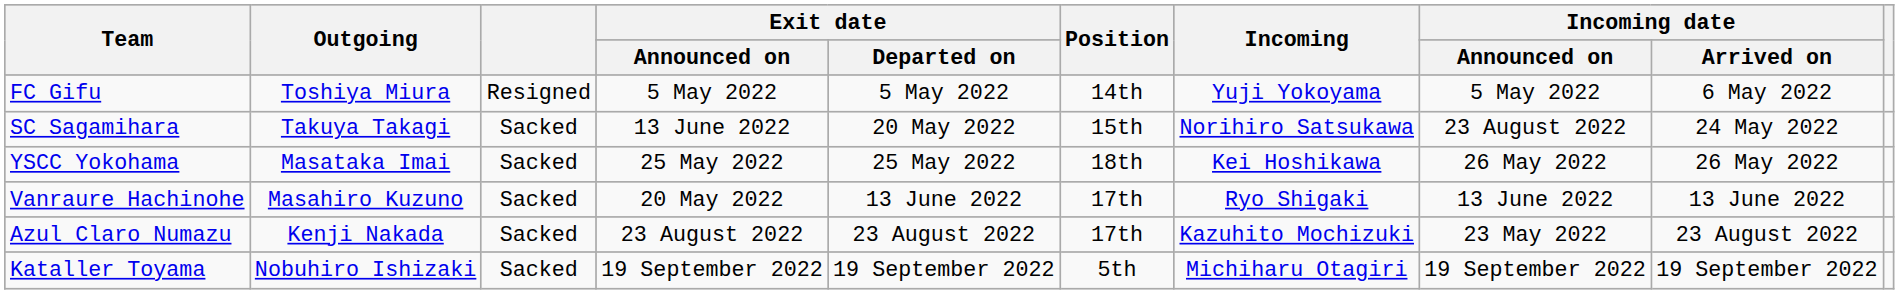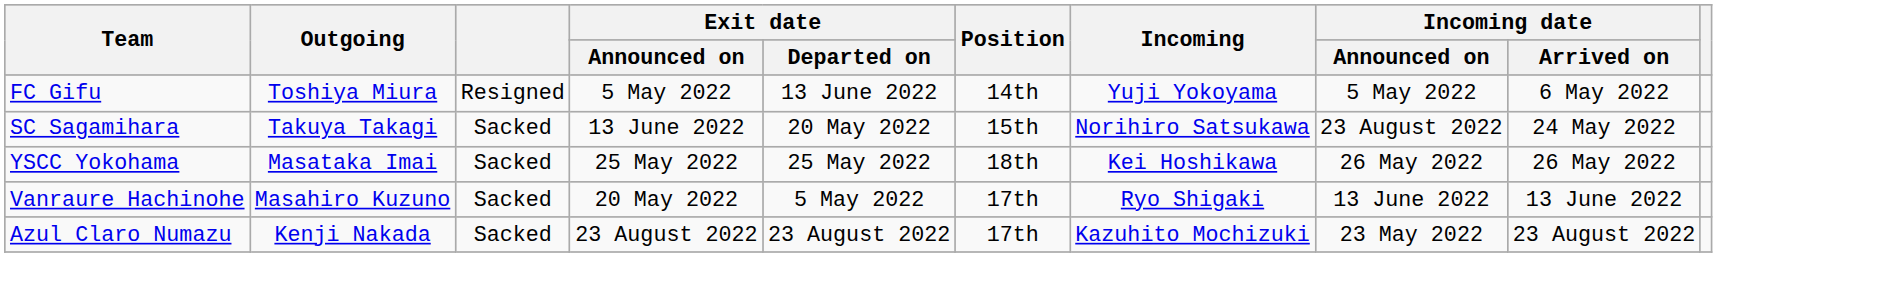 <table class="wikitable" style="text-align:center">
 <tr>
 <th rowspan="2">Team</th>
 <th rowspan="2">Outgoing</th>
 <th rowspan="2"></th>
 <th colspan="2">Exit date</th>
 <th rowspan="2">Position</th>
 <th rowspan="2">Incoming</th>
 <th colspan="2">Incoming date</th>
 <th rowspan="2"></th>
 </tr>
 <tr>
 <th>Announced on</th>
 <th>Departed on</th>
 <th>Announced on</th>
 <th>Arrived on</th>
 </tr>
 <tr>
 <td align="left"><a href='#'>FC Gifu</a></td>
 <td><a href='#'>Toshiya Miura</a></td>
 <td>Resigned</td>
 <td>5 May 2022</td>
-<td>5 May 2022</td>
+<td>13 June 2022</td>
 <td>14th</td>
 <td><a href='#'>Yuji Yokoyama</a></td>
 <td>5 May 2022</td>
 <td>6 May 2022</td>
 <td></td>
 </tr>
 <tr>
 <td align="left"><a href='#'>SC Sagamihara</a></td>
 <td><a href='#'>Takuya Takagi</a></td>
 <td>Sacked</td>
 <td>13 June 2022</td>
 <td>20 May 2022</td>
 <td>15th</td>
 <td><a href='#'>Norihiro Satsukawa</a></td>
 <td>23 August 2022</td>
 <td>24 May 2022</td>
 <td></td>
 </tr>
 <tr>
 <td align="left"><a href='#'>YSCC Yokohama</a></td>
 <td><a href='#'>Masataka Imai</a></td>
 <td>Sacked</td>
 <td>25 May 2022</td>
 <td>25 May 2022</td>
 <td>18th</td>
 <td><a href='#'>Kei Hoshikawa</a></td>
 <td>26 May 2022</td>
 <td>26 May 2022</td>
 <td></td>
 </tr>
 <tr>
 <td align="left"><a href='#'>Vanraure Hachinohe</a></td>
 <td><a href='#'>Masahiro Kuzuno</a></td>
 <td>Sacked</td>
 <td>20 May 2022</td>
-<td>13 June 2022</td>
+<td>5 May 2022</td>
 <td>17th</td>
 <td><a href='#'>Ryo Shigaki</a></td>
 <td>13 June 2022</td>
 <td>13 June 2022</td>
 <td></td>
 </tr>
 <tr>
 <td align="left"><a href='#'>Azul Claro Numazu</a></td>
 <td><a href='#'>Kenji Nakada</a></td>
 <td>Sacked</td>
 <td>23 August 2022</td>
 <td>23 August 2022</td>
 <td>17th</td>
 <td><a href='#'>Kazuhito Mochizuki</a></td>
 <td>23 May 2022</td>
 <td>23 August 2022</td>
 <td></td>
 </tr>
-<tr>
-<td align="left"><a href='#'>Kataller Toyama</a></td>
-<td><a href='#'>Nobuhiro Ishizaki</a></td>
-<td>Sacked</td>
-<td>19 September 2022</td>
-<td>19 September 2022</td>
-<td>5th</td>
-<td><a href='#'>Michiharu Otagiri</a></td>
-<td>19 September 2022</td>
-<td>19 September 2022</td>
-<td></td>
-</tr>
 </table>
